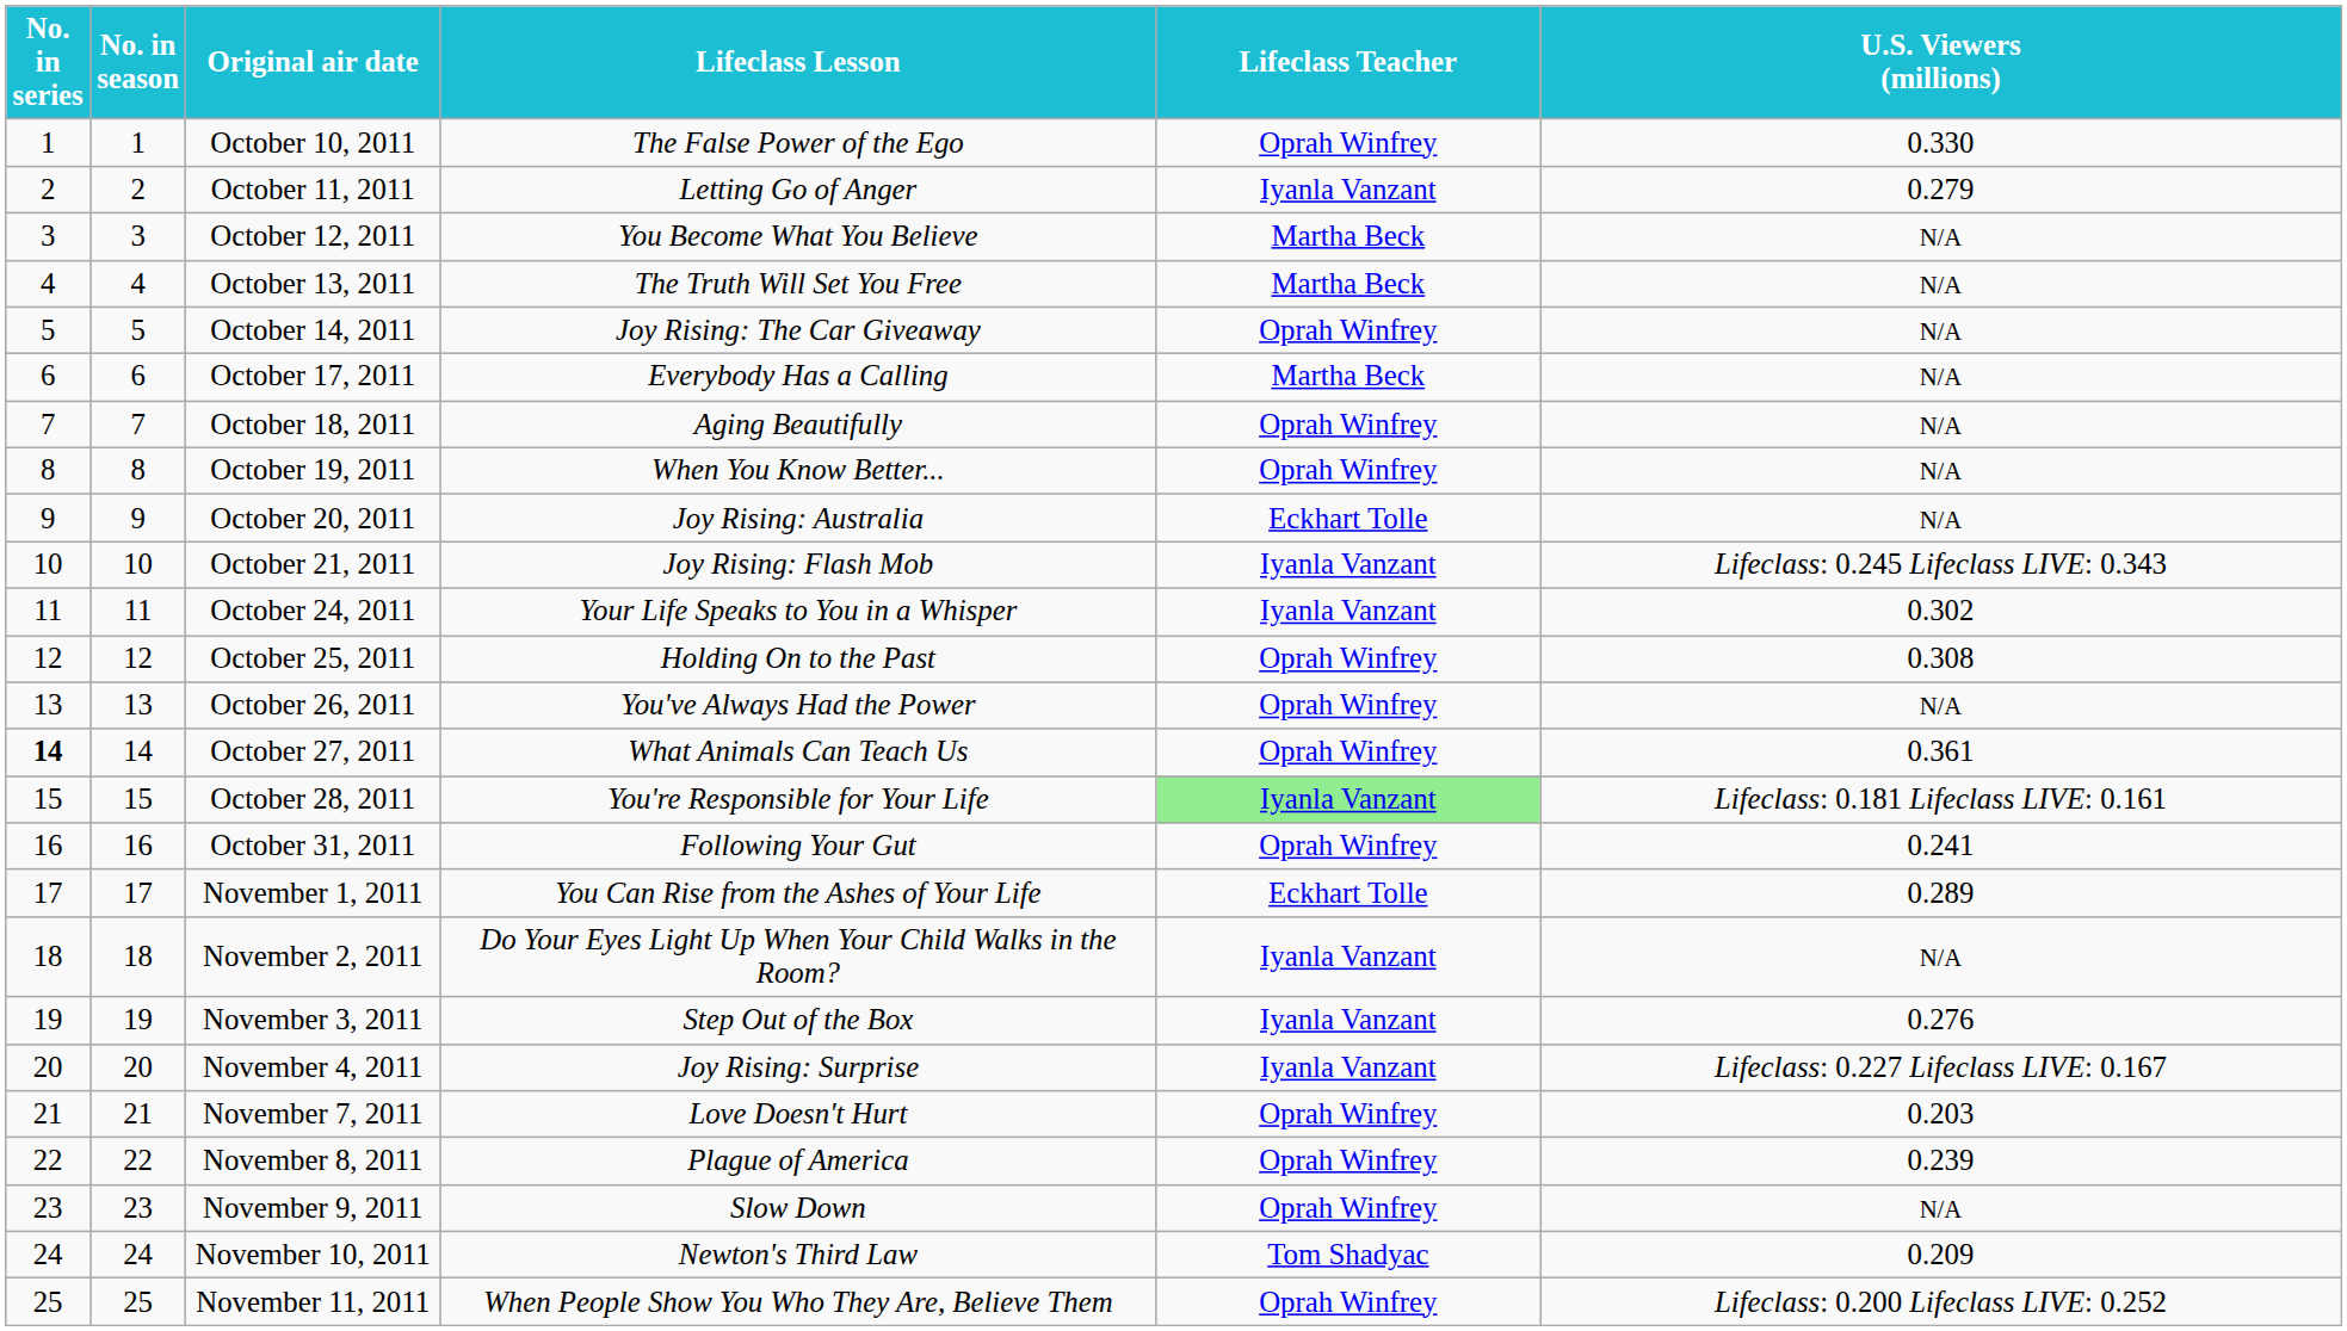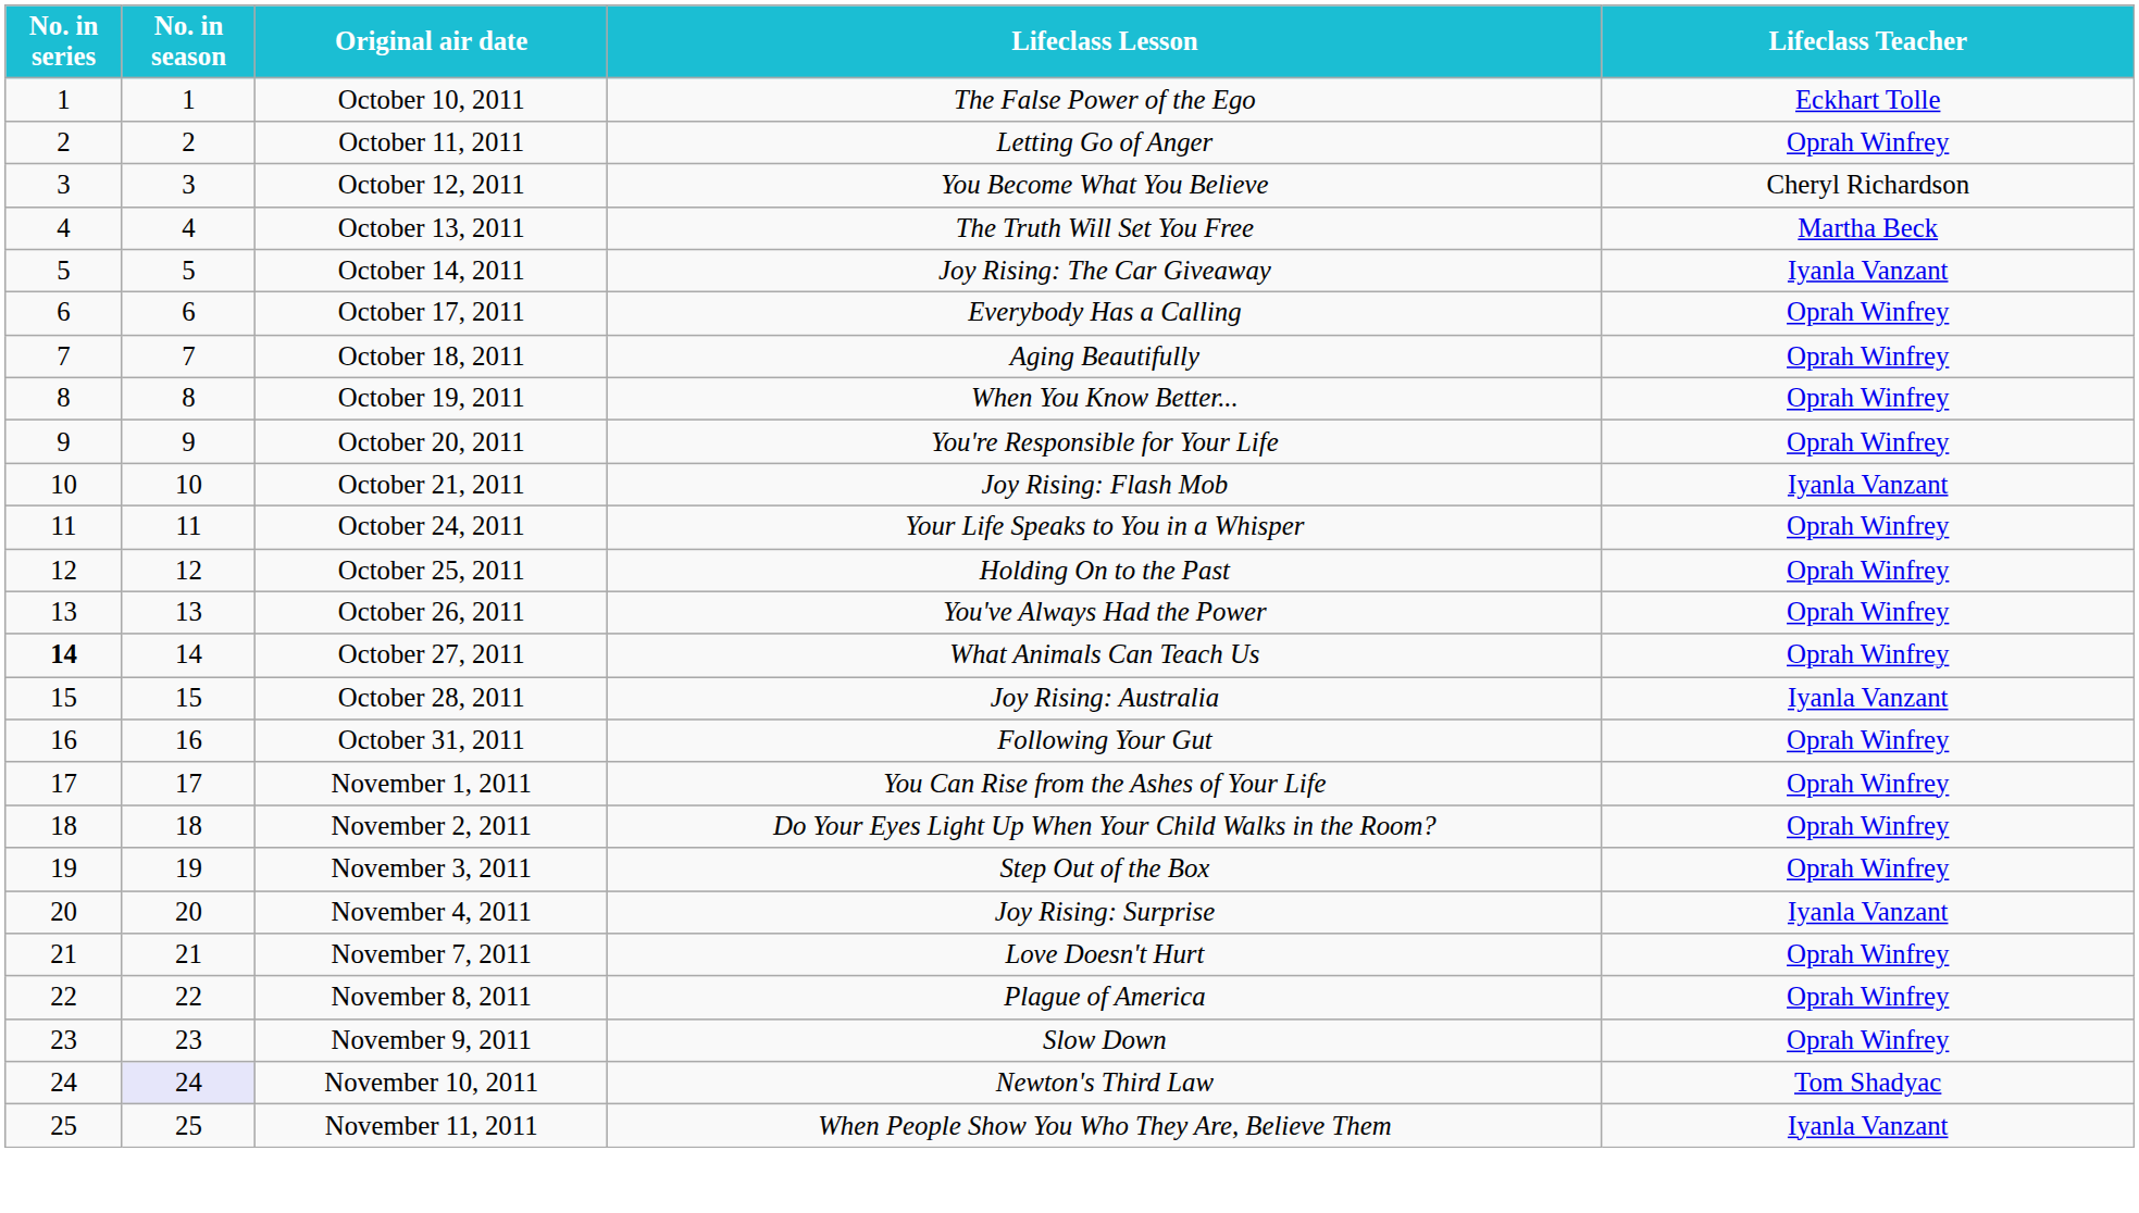 <table class="wikitable plainrowheaders" style="width:100%;text-align:center;">
 <tr style="color:white">
 <th style="background-color: #1BBED3; width:20px;">No. in<br>series</th>
 <th style="background-color: #1BBED3; width:20px;">No. in<br>season</th>
 <th style="background-color: #1BBED3; width:130px;">Original air date</th>
 <th style="background-color: #1BBED3; width:380px;">Lifeclass Lesson</th>
 <th style="background-color: #1BBED3; width:200px;">Lifeclass Teacher</th>
-<th style="background-color: #1BBED3">U.S. Viewers<br>(millions)</th>
 </tr>
 <tr>
 <td>1</td>
 <td>1</td>
 <td>October 10, 2011</td>
 <td><em>The False Power of the Ego</em></td>
-<td><a href='#'>Oprah Winfrey</a></td>
-<td>0.330</td>
+<td><a href='#'>Eckhart Tolle</a></td>
 </tr>
 <tr>
 <td>2</td>
 <td>2</td>
 <td>October 11, 2011</td>
 <td><em>Letting Go of Anger</em></td>
-<td><a href='#'>Iyanla Vanzant</a></td>
-<td>0.279</td>
+<td><a href='#'>Oprah Winfrey</a></td>
 </tr>
 <tr>
 <td>3</td>
 <td>3</td>
 <td>October 12, 2011</td>
 <td><em>You Become What You Believe</em></td>
-<td><a href='#'>Martha Beck</a></td>
-<td><span><small>N/A</small></span></td>
+<td>Cheryl Richardson</td>
 </tr>
 <tr>
 <td>4</td>
 <td>4</td>
 <td>October 13, 2011</td>
 <td><em>The Truth Will Set You Free</em></td>
 <td><a href='#'>Martha Beck</a></td>
-<td><span><small>N/A</small></span></td>
 </tr>
 <tr>
 <td>5</td>
 <td>5</td>
 <td>October 14, 2011</td>
 <td><em>Joy Rising: The Car Giveaway</em></td>
-<td><a href='#'>Oprah Winfrey</a></td>
-<td><span><small>N/A</small></span></td>
+<td><a href='#'>Iyanla Vanzant</a></td>
 </tr>
 <tr>
 <td>6</td>
 <td>6</td>
 <td>October 17, 2011</td>
 <td><em>Everybody Has a Calling</em></td>
-<td><a href='#'>Martha Beck</a></td>
-<td><span><small>N/A</small></span></td>
+<td><a href='#'>Oprah Winfrey</a></td>
 </tr>
 <tr>
 <td>7</td>
 <td>7</td>
 <td>October 18, 2011</td>
 <td><em>Aging Beautifully</em></td>
 <td><a href='#'>Oprah Winfrey</a></td>
-<td><span><small>N/A</small></span></td>
 </tr>
 <tr>
 <td>8</td>
 <td>8</td>
 <td>October 19, 2011</td>
 <td><em>When You Know Better...</em></td>
 <td><a href='#'>Oprah Winfrey</a></td>
-<td><span><small>N/A</small></span></td>
 </tr>
 <tr>
 <td>9</td>
 <td>9</td>
 <td>October 20, 2011</td>
-<td><em>Joy Rising: Australia</em></td>
-<td><a href='#'>Eckhart Tolle</a></td>
-<td><span><small>N/A</small></span></td>
+<td><em>You're Responsible for Your Life</em></td>
+<td><a href='#'>Oprah Winfrey</a></td>
 </tr>
 <tr>
 <td>10</td>
 <td>10</td>
 <td>October 21, 2011</td>
 <td><em>Joy Rising: Flash Mob</em></td>
 <td><a href='#'>Iyanla Vanzant</a></td>
-<td><em>Lifeclass</em>: 0.245 <em>Lifeclass LIVE</em>: 0.343</td>
 </tr>
 <tr>
 <td>11</td>
 <td>11</td>
 <td>October 24, 2011</td>
 <td><em>Your Life Speaks to You in a Whisper</em></td>
-<td><a href='#'>Iyanla Vanzant</a></td>
-<td>0.302</td>
+<td><a href='#'>Oprah Winfrey</a></td>
 </tr>
 <tr>
 <td>12</td>
 <td>12</td>
 <td>October 25, 2011</td>
 <td><em>Holding On to the Past</em></td>
 <td><a href='#'>Oprah Winfrey</a></td>
-<td>0.308</td>
 </tr>
 <tr>
 <td>13</td>
 <td>13</td>
 <td>October 26, 2011</td>
 <td><em>You've Always Had the Power</em></td>
 <td><a href='#'>Oprah Winfrey</a></td>
-<td><span><small>N/A</small></span></td>
 </tr>
 <tr>
 <td><strong>14</strong></td>
 <td>14</td>
 <td>October 27, 2011</td>
 <td><em>What Animals Can Teach Us</em></td>
 <td><a href='#'>Oprah Winfrey</a></td>
-<td>0.361</td>
 </tr>
 <tr>
 <td>15</td>
 <td>15</td>
 <td>October 28, 2011</td>
-<td><em>You're Responsible for Your Life</em></td>
-<td style="background: lightgreen;"><a href='#'>Iyanla Vanzant</a></td>
-<td><em>Lifeclass</em>: 0.181 <em>Lifeclass LIVE</em>: 0.161</td>
+<td><em>Joy Rising: Australia</em></td>
+<td><a href='#'>Iyanla Vanzant</a></td>
 </tr>
 <tr>
 <td>16</td>
 <td>16</td>
 <td>October 31, 2011</td>
 <td><em>Following Your Gut</em></td>
 <td><a href='#'>Oprah Winfrey</a></td>
-<td>0.241</td>
 </tr>
 <tr>
 <td>17</td>
 <td>17</td>
 <td>November 1, 2011</td>
 <td><em>You Can Rise from the Ashes of Your Life</em></td>
-<td><a href='#'>Eckhart Tolle</a></td>
-<td>0.289</td>
+<td><a href='#'>Oprah Winfrey</a></td>
 </tr>
 <tr>
 <td>18</td>
 <td>18</td>
 <td>November 2, 2011</td>
 <td><em>Do Your Eyes Light Up When Your Child Walks in the Room?</em></td>
-<td><a href='#'>Iyanla Vanzant</a></td>
-<td><span><small>N/A</small></span></td>
+<td><a href='#'>Oprah Winfrey</a></td>
 </tr>
 <tr>
 <td>19</td>
 <td>19</td>
 <td>November 3, 2011</td>
 <td><em>Step Out of the Box</em></td>
-<td><a href='#'>Iyanla Vanzant</a></td>
-<td>0.276</td>
+<td><a href='#'>Oprah Winfrey</a></td>
 </tr>
 <tr>
 <td>20</td>
 <td>20</td>
 <td>November 4, 2011</td>
 <td><em>Joy Rising: Surprise</em></td>
 <td><a href='#'>Iyanla Vanzant</a></td>
-<td><em>Lifeclass</em>: 0.227 <em>Lifeclass LIVE</em>: 0.167</td>
 </tr>
 <tr>
 <td>21</td>
 <td>21</td>
 <td>November 7, 2011</td>
 <td><em>Love Doesn't Hurt</em></td>
 <td><a href='#'>Oprah Winfrey</a></td>
-<td>0.203</td>
 </tr>
 <tr>
 <td>22</td>
 <td>22</td>
 <td>November 8, 2011</td>
 <td><em>Plague of America</em></td>
 <td><a href='#'>Oprah Winfrey</a></td>
-<td>0.239</td>
 </tr>
 <tr>
 <td>23</td>
 <td>23</td>
 <td>November 9, 2011</td>
 <td><em>Slow Down</em></td>
 <td><a href='#'>Oprah Winfrey</a></td>
-<td><span><small>N/A</small></span></td>
 </tr>
 <tr>
 <td>24</td>
-<td>24</td>
+<td style="background: lavender;">24</td>
 <td>November 10, 2011</td>
 <td><em>Newton's Third Law</em></td>
 <td><a href='#'>Tom Shadyac</a></td>
-<td>0.209</td>
 </tr>
 <tr>
 <td>25</td>
 <td>25</td>
 <td>November 11, 2011</td>
 <td><em>When People Show You Who They Are, Believe Them</em></td>
-<td><a href='#'>Oprah Winfrey</a></td>
-<td><em>Lifeclass</em>: 0.200 <em>Lifeclass LIVE</em>: 0.252</td>
+<td><a href='#'>Iyanla Vanzant</a></td>
 </tr>
 </table>
